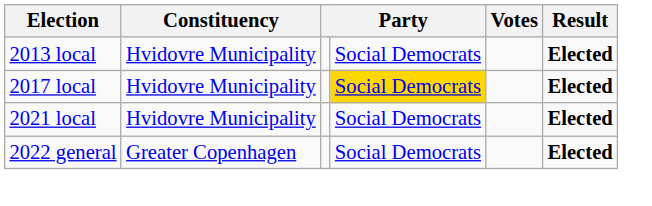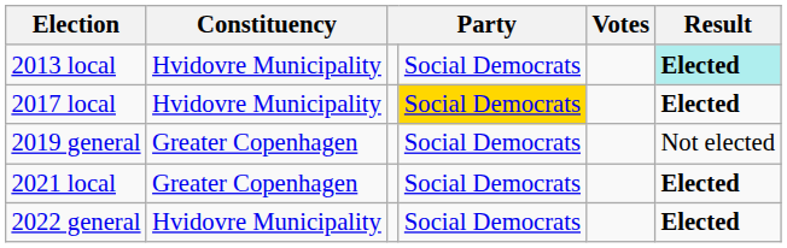 <table class="wikitable" style="text-align:left;">
 <tr>
 <th scope=col>Election</th>
 <th scope=col>Constituency</th>
 <th scope=col colspan="2">Party</th>
 <th scope=col>Votes</th>
 <th scope=col>Result</th>
 </tr>
 <tr>
 <td><a href='#'>2013 local</a></td>
 <td><a href='#'>Hvidovre Municipality</a></td>
 <td></td>
 <td><a href='#'>Social Democrats</a></td>
 <td align=right></td>
-<td><strong>Elected</strong></td>
+<td style="background: paleturquoise;"><strong>Elected</strong></td>
 </tr>
 <tr>
 <td><a href='#'>2017 local</a></td>
 <td><a href='#'>Hvidovre Municipality</a></td>
 <td></td>
 <td style="background: gold;"><a href='#'>Social Democrats</a></td>
 <td align=right></td>
 <td><strong>Elected</strong></td>
 </tr>
 <tr>
+<td><a href='#'>2019 general</a></td>
+<td><a href='#'>Greater Copenhagen</a></td>
+<td></td>
+<td><a href='#'>Social Democrats</a></td>
+<td align=right></td>
+<td>Not elected</td>
+</tr>
+<tr>
 <td><a href='#'>2021 local</a></td>
-<td><a href='#'>Hvidovre Municipality</a></td>
+<td><a href='#'>Greater Copenhagen</a></td>
 <td></td>
 <td><a href='#'>Social Democrats</a></td>
 <td align=right></td>
 <td><strong>Elected</strong></td>
 </tr>
 <tr>
 <td><a href='#'>2022 general</a></td>
-<td><a href='#'>Greater Copenhagen</a></td>
+<td><a href='#'>Hvidovre Municipality</a></td>
 <td></td>
 <td><a href='#'>Social Democrats</a></td>
 <td align=right></td>
 <td><strong>Elected</strong></td>
 </tr>
 </table>
